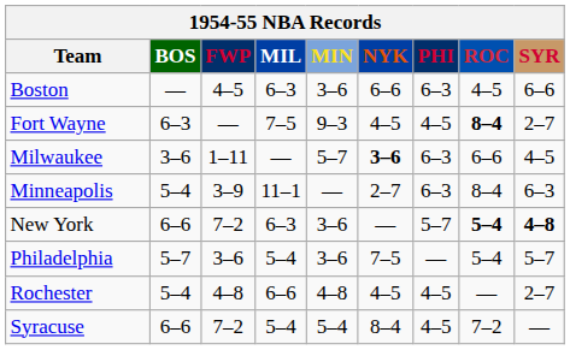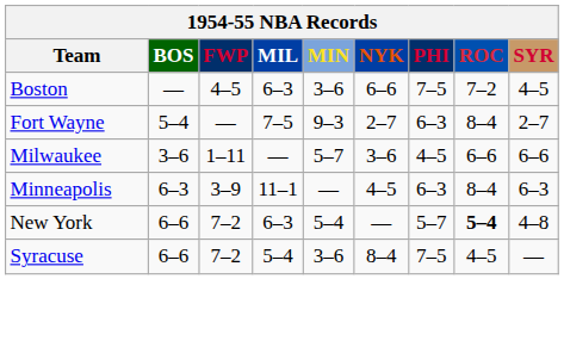 <table class="wikitable" style="font-size:95%; text-align:center;">
 <tr>
 <th colspan=9>1954-55 NBA Records</th>
 </tr>
 <tr>
 <th width=100>Team</th>
 <th style="background:#006400;color:#FFFFFF;width=35">BOS</th>
 <th style="background:#012F6B;color:#D40032;width=35">FWP</th>
 <th style="background:#003EA4;color:#FFFFFF;width=35">MIL</th>
 <th style="background:#7BA4DB;color:#FBE122;width=35">MIN</th>
 <th style="background:#003EA4;color:#E45206;width=35">NYK</th>
 <th style="background:#012F6B;color:#D50033;width=35">PHI</th>
 <th style="background:#0050B0;color:#D82A3C;width=35">ROC</th>
 <th style="background:#C79968;color:#D20032;width=35">SYR</th>
 </tr>
 <tr>
 <td style="text-align:left;"><a href='#'>Boston</a></td>
 <td>—</td>
 <td>4–5</td>
 <td>6–3</td>
 <td>3–6</td>
 <td>6–6</td>
-<td>6–3</td>
+<td>7–5</td>
+<td>7–2</td>
 <td>4–5</td>
-<td>6–6</td>
 </tr>
 <tr>
 <td style="text-align:left;"><a href='#'>Fort Wayne</a></td>
-<td>6–3</td>
+<td>5–4</td>
 <td>—</td>
 <td>7–5</td>
 <td>9–3</td>
-<td>4–5</td>
-<td>4–5</td>
-<td><strong>8–4</strong></td>
+<td>2–7</td>
+<td>6–3</td>
+<td>8–4</td>
 <td>2–7</td>
 </tr>
 <tr>
 <td style="text-align:left;"><a href='#'>Milwaukee</a></td>
 <td>3–6</td>
 <td>1–11</td>
 <td>—</td>
 <td>5–7</td>
-<td><strong>3–6</strong></td>
-<td>6–3</td>
+<td>3–6</td>
+<td>4–5</td>
 <td>6–6</td>
-<td>4–5</td>
+<td>6–6</td>
 </tr>
 <tr>
 <td style="text-align:left;"><a href='#'>Minneapolis</a></td>
-<td>5–4</td>
+<td>6–3</td>
 <td>3–9</td>
 <td>11–1</td>
 <td>—</td>
-<td>2–7</td>
+<td>4–5</td>
 <td>6–3</td>
 <td>8–4</td>
 <td>6–3</td>
 </tr>
 <tr>
 <td style="text-align:left;">New York</td>
 <td>6–6</td>
 <td>7–2</td>
 <td>6–3</td>
-<td>3–6</td>
+<td>5–4</td>
 <td>—</td>
 <td>5–7</td>
 <td><strong>5–4</strong></td>
-<td><strong>4–8</strong></td>
-</tr>
-<tr>
-<td style="text-align:left;"><a href='#'>Philadelphia</a></td>
-<td>5–7</td>
-<td>3–6</td>
-<td>5–4</td>
-<td>3–6</td>
-<td>7–5</td>
-<td>—</td>
-<td>5–4</td>
-<td>5–7</td>
-</tr>
-<tr>
-<td style="text-align:left;"><a href='#'>Rochester</a></td>
-<td>5–4</td>
 <td>4–8</td>
-<td>6–6</td>
-<td>4–8</td>
-<td>4–5</td>
-<td>4–5</td>
-<td>—</td>
-<td>2–7</td>
 </tr>
 <tr>
 <td style="text-align:left;"><a href='#'>Syracuse</a></td>
 <td>6–6</td>
 <td>7–2</td>
 <td>5–4</td>
-<td>5–4</td>
+<td>3–6</td>
 <td>8–4</td>
+<td>7–5</td>
 <td>4–5</td>
-<td>7–2</td>
 <td>—</td>
 </tr>
 </table>
